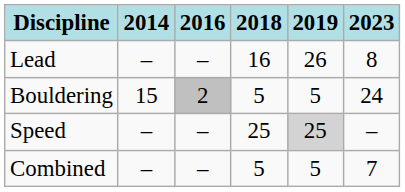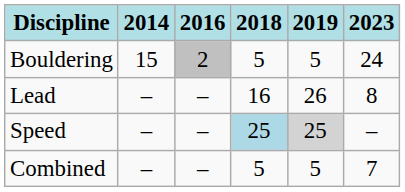 <table class="wikitable" style="text-align: center;">
 <tr>
 <th style="background: #b0e0e6;">Discipline</th>
 <th style="background: #b0e0e6;">2014</th>
 <th style="background: #b0e0e6;">2016</th>
 <th style="background: #b0e0e6;">2018</th>
 <th style="background: #b0e0e6;">2019</th>
 <th style="background: #b0e0e6;">2023</th>
 </tr>
 <tr>
+<td align="left">Bouldering</td>
+<td>15</td>
+<td style="background: silver">2</td>
+<td>5</td>
+<td>5</td>
+<td>24</td>
+</tr>
+<tr>
 <td align="left">Lead</td>
 <td>–</td>
 <td>–</td>
 <td>16</td>
 <td>26</td>
 <td>8</td>
 </tr>
 <tr>
-<td align="left">Bouldering</td>
-<td>15</td>
-<td style="background: silver">2</td>
-<td>5</td>
-<td>5</td>
-<td>24</td>
-</tr>
-<tr>
 <td align="left">Speed</td>
 <td>–</td>
 <td>–</td>
-<td>25</td>
+<td style="background: lightblue;">25</td>
 <td style="background: lightgrey;">25</td>
 <td>–</td>
 </tr>
 <tr>
 <td align="left">Combined</td>
 <td>–</td>
 <td>–</td>
 <td>5</td>
 <td>5</td>
 <td>7</td>
 </tr>
 </table>
